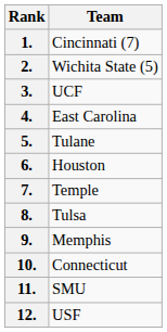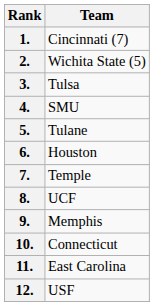 <table class="wikitable">
 <tr>
 <th>Rank</th>
 <th>Team</th>
 </tr>
 <tr>
 <th>1.</th>
 <td>Cincinnati (7)</td>
 </tr>
 <tr>
 <th>2.</th>
 <td>Wichita State (5)</td>
 </tr>
 <tr>
 <th>3.</th>
-<td>UCF</td>
+<td>Tulsa</td>
 </tr>
 <tr>
 <th>4.</th>
-<td>East Carolina</td>
+<td>SMU</td>
 </tr>
 <tr>
 <th>5.</th>
 <td>Tulane</td>
 </tr>
 <tr>
 <th>6.</th>
 <td>Houston</td>
 </tr>
 <tr>
 <th>7.</th>
 <td>Temple</td>
 </tr>
 <tr>
 <th>8.</th>
-<td>Tulsa</td>
+<td>UCF</td>
 </tr>
 <tr>
 <th>9.</th>
 <td>Memphis</td>
 </tr>
 <tr>
 <th>10.</th>
 <td>Connecticut</td>
 </tr>
 <tr>
 <th>11.</th>
-<td>SMU</td>
+<td>East Carolina</td>
 </tr>
 <tr>
 <th>12.</th>
 <td>USF</td>
 </tr>
 </table>
